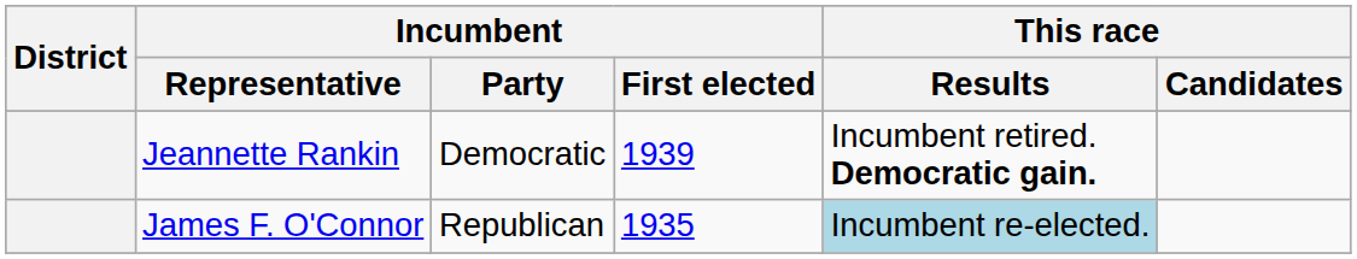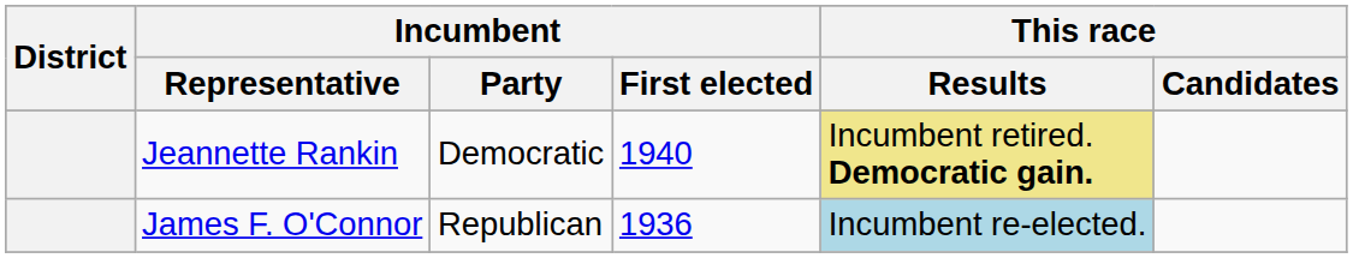 <table class=wikitable>
 <tr>
 <th rowspan=2>District</th>
 <th colspan=3>Incumbent</th>
 <th colspan=2>This race</th>
 </tr>
 <tr>
 <th>Representative</th>
 <th>Party</th>
 <th>First elected</th>
 <th>Results</th>
 <th>Candidates</th>
 </tr>
 <tr>
 <th></th>
 <td><a href='#'>Jeannette Rankin</a></td>
 <td>Democratic</td>
-<td><a href='#'>1939</a></td>
-<td>Incumbent retired.<br><strong>Democratic gain.</strong></td>
+<td><a href='#'>1940</a></td>
+<td style="background: khaki;">Incumbent retired.<br><strong>Democratic gain.</strong></td>
 <td nowrap></td>
 </tr>
 <tr>
 <th></th>
 <td><a href='#'>James F. O'Connor</a></td>
 <td>Republican</td>
-<td><a href='#'>1935</a></td>
+<td><a href='#'>1936</a></td>
 <td style="background: lightblue;">Incumbent re-elected.</td>
 <td nowrap></td>
 </tr>
 </table>
